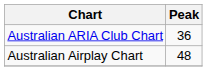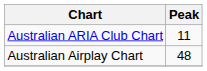 <table class="wikitable">
 <tr>
 <th>Chart</th>
 <th>Peak</th>
 </tr>
 <tr>
 <td><a href='#'>Australian ARIA Club Chart</a></td>
-<td align="center">36</td>
+<td align="center">11</td>
 </tr>
 <tr>
 <td>Australian Airplay Chart</td>
 <td align="center">48</td>
 </tr>
 <tr>
 </tr>
 </table>
